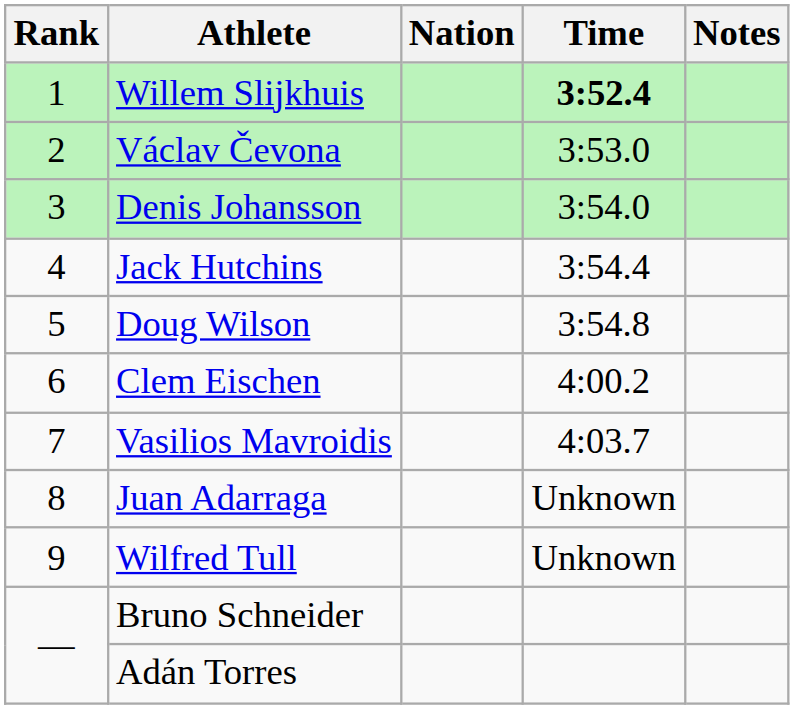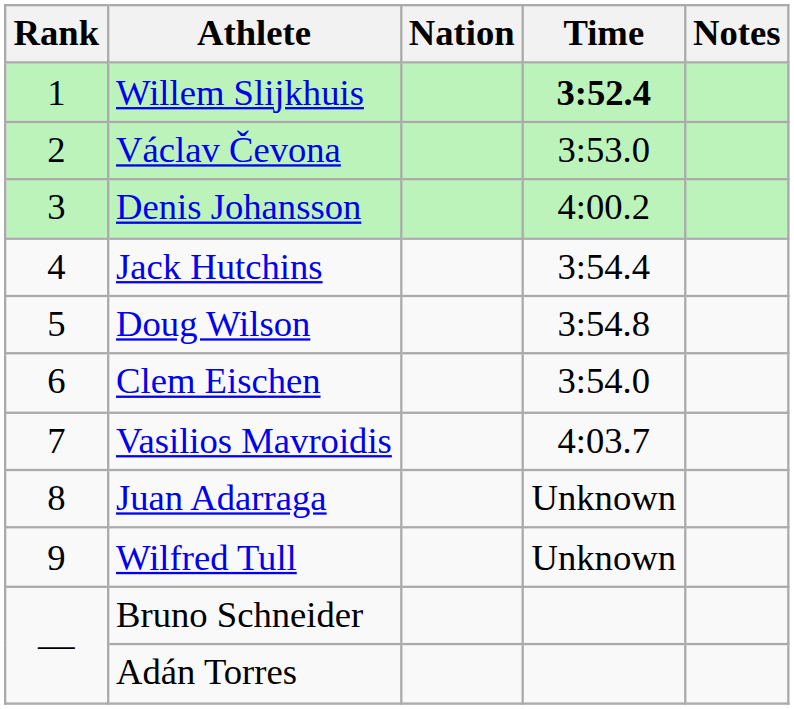 <table class="wikitable sortable" style="text-align:center">
 <tr>
 <th>Rank</th>
 <th>Athlete</th>
 <th>Nation</th>
 <th>Time</th>
 <th>Notes</th>
 </tr>
 <tr bgcolor=bbf3bb>
 <td>1</td>
 <td align=left><a href='#'>Willem Slijkhuis</a></td>
 <td align=left></td>
 <td><strong>3:52.4</strong></td>
 <td></td>
 </tr>
 <tr bgcolor=bbf3bb>
 <td>2</td>
 <td align=left><a href='#'>Václav Čevona</a></td>
 <td align=left></td>
 <td>3:53.0</td>
 <td></td>
 </tr>
 <tr bgcolor=bbf3bb>
 <td>3</td>
 <td align=left><a href='#'>Denis Johansson</a></td>
 <td align=left></td>
-<td>3:54.0</td>
+<td>4:00.2</td>
 <td></td>
 </tr>
 <tr>
 <td>4</td>
 <td align=left><a href='#'>Jack Hutchins</a></td>
 <td align=left></td>
 <td>3:54.4</td>
 <td></td>
 </tr>
 <tr>
 <td>5</td>
 <td align=left><a href='#'>Doug Wilson</a></td>
 <td align=left></td>
 <td>3:54.8</td>
 <td></td>
 </tr>
 <tr>
 <td>6</td>
 <td align=left><a href='#'>Clem Eischen</a></td>
 <td align=left></td>
-<td>4:00.2</td>
+<td>3:54.0</td>
 <td></td>
 </tr>
 <tr>
 <td>7</td>
 <td align=left><a href='#'>Vasilios Mavroidis</a></td>
 <td align=left></td>
 <td>4:03.7</td>
 <td></td>
 </tr>
 <tr>
 <td>8</td>
 <td align=left><a href='#'>Juan Adarraga</a></td>
 <td align=left></td>
 <td data-sort-value=4:01.0>Unknown</td>
 <td></td>
 </tr>
 <tr>
 <td>9</td>
 <td align=left><a href='#'>Wilfred Tull</a></td>
 <td align=left></td>
 <td data-sort-value=5:00.0>Unknown</td>
 <td></td>
 </tr>
 <tr>
 <td rowspan=2 data-sort-value=10>—</td>
 <td align=left>Bruno Schneider</td>
 <td align=left></td>
 <td data-sort-value=9:99.9></td>
 <td></td>
 </tr>
 <tr>
 <td align=left>Adán Torres</td>
 <td align=left></td>
 <td data-sort-value=9:99.9></td>
 <td></td>
 </tr>
 </table>
